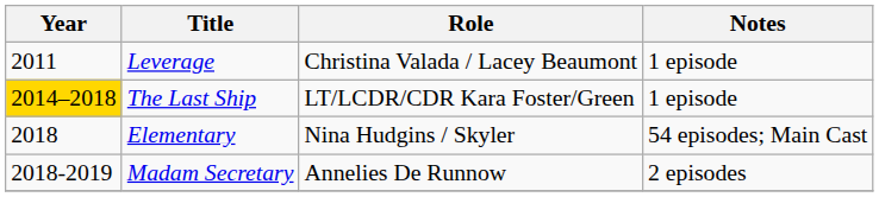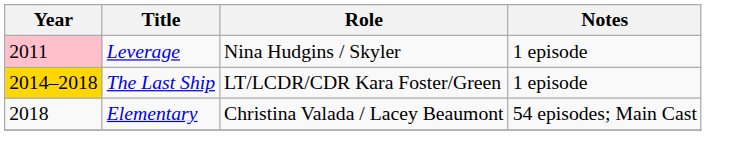 <table class="wikitable sortable">
 <tr>
 <th>Year</th>
 <th>Title</th>
 <th>Role</th>
 <th>Notes</th>
 </tr>
 <tr>
-<td>2011</td>
+<td style="background: pink;">2011</td>
 <td><em><a href='#'>Leverage</a></em></td>
-<td>Christina Valada / Lacey Beaumont</td>
+<td>Nina Hudgins / Skyler</td>
 <td>1 episode</td>
 </tr>
 <tr>
 <td style="background: gold;">2014–2018</td>
 <td><em><a href='#'>The Last Ship</a></em></td>
 <td>LT/LCDR/CDR Kara Foster/Green</td>
 <td>1 episode</td>
 </tr>
 <tr>
 <td>2018</td>
 <td><em><a href='#'>Elementary</a></em></td>
-<td>Nina Hudgins / Skyler</td>
+<td>Christina Valada / Lacey Beaumont</td>
 <td>54 episodes; Main Cast</td>
-</tr>
-<tr>
-<td>2018-2019</td>
-<td><em><a href='#'>Madam Secretary</a></em></td>
-<td>Annelies De Runnow</td>
-<td>2 episodes</td>
 </tr>
 <tr>
 </tr>
 </table>
